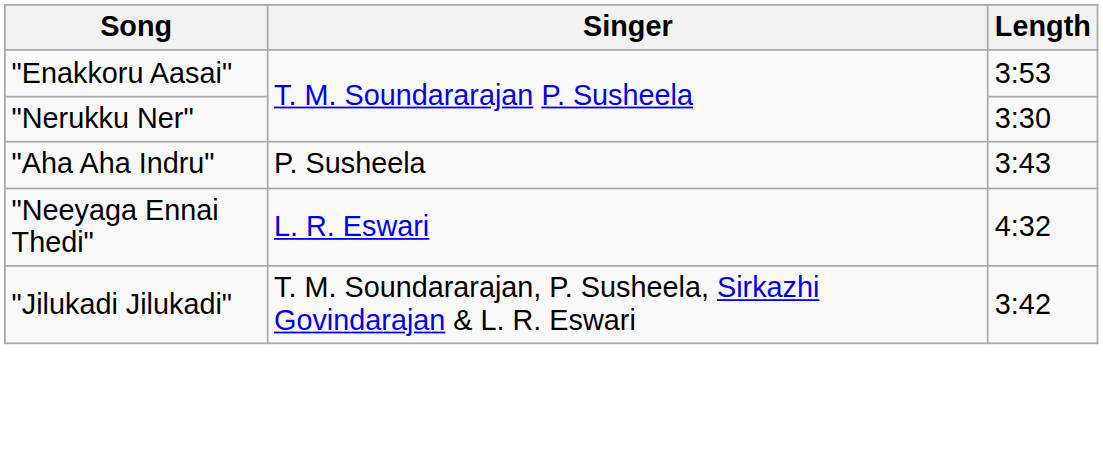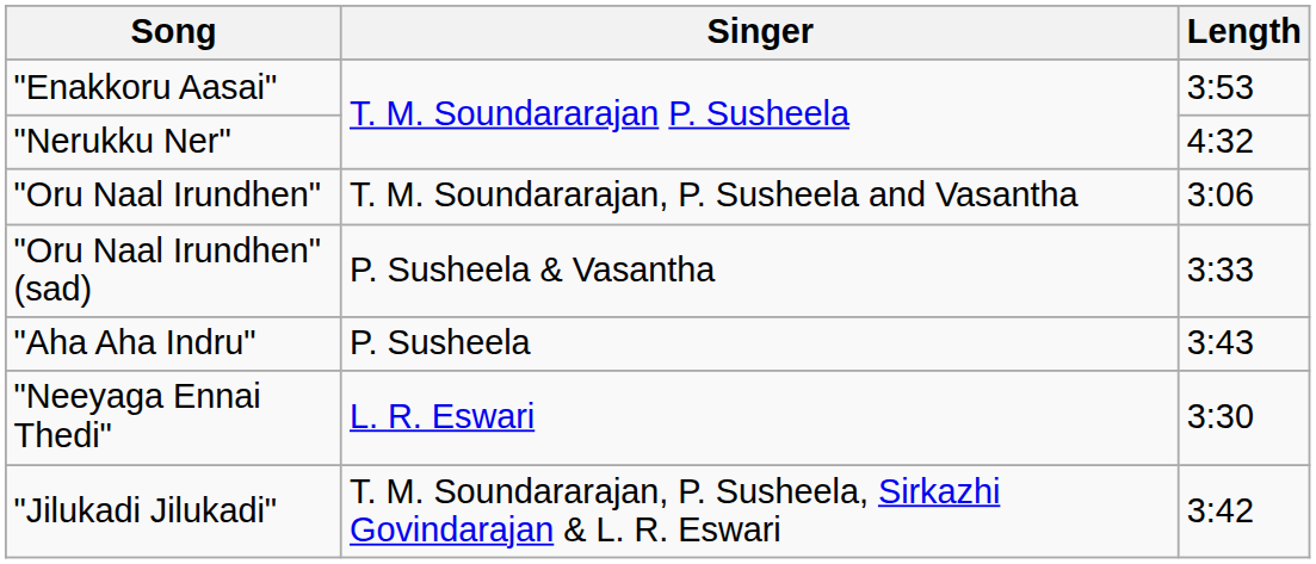 <table class="wikitable">
 <tr>
 <th>Song</th>
 <th>Singer</th>
 <th>Length</th>
 </tr>
 <tr>
 <td>"Enakkoru Aasai"</td>
 <td rowspan=2><a href='#'>T. M. Soundararajan</a> <a href='#'>P. Susheela</a></td>
 <td>3:53</td>
 </tr>
 <tr>
 <td>"Nerukku Ner"</td>
-<td>3:30</td>
+<td>4:32</td>
+</tr>
+<tr>
+<td>"Oru Naal Irundhen"</td>
+<td>T. M. Soundararajan, P. Susheela and Vasantha</td>
+<td>3:06</td>
+</tr>
+<tr>
+<td>"Oru Naal Irundhen" (sad)</td>
+<td>P. Susheela & Vasantha</td>
+<td>3:33</td>
 </tr>
 <tr>
 <td>"Aha Aha Indru"</td>
 <td>P. Susheela</td>
 <td>3:43</td>
 </tr>
 <tr>
 <td>"Neeyaga Ennai Thedi"</td>
 <td><a href='#'>L. R. Eswari</a></td>
-<td>4:32</td>
+<td>3:30</td>
 </tr>
 <tr>
 <td>"Jilukadi Jilukadi"</td>
 <td>T. M. Soundararajan, P. Susheela, <a href='#'>Sirkazhi Govindarajan</a> & L. R. Eswari</td>
 <td>3:42</td>
 </tr>
 </table>
